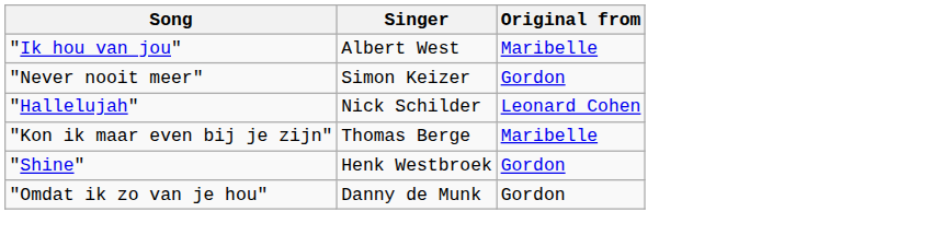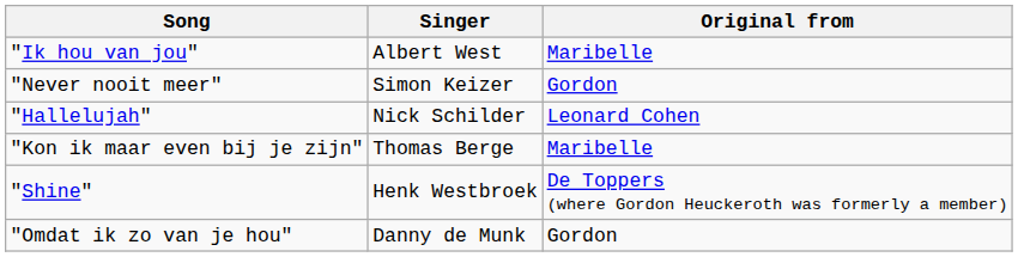 <table class="wikitable">
 <tr>
 <th>Song</th>
 <th>Singer</th>
 <th>Original from</th>
 </tr>
 <tr>
 <td>"<a href='#'>Ik hou van jou</a>"</td>
 <td>Albert West</td>
 <td><a href='#'>Maribelle</a></td>
 </tr>
 <tr>
 <td>"Never nooit meer"</td>
 <td>Simon Keizer</td>
 <td><a href='#'>Gordon</a></td>
 </tr>
 <tr>
 <td>"<a href='#'>Hallelujah</a>"</td>
 <td>Nick Schilder</td>
 <td><a href='#'>Leonard Cohen</a></td>
 </tr>
 <tr>
 <td>"Kon ik maar even bij je zijn"</td>
 <td>Thomas Berge</td>
 <td><a href='#'>Maribelle</a></td>
 </tr>
 <tr>
 <td>"<a href='#'>Shine</a>"</td>
 <td>Henk Westbroek</td>
-<td><a href='#'>Gordon</a></td>
+<td><a href='#'>De Toppers</a><br><small>(where Gordon Heuckeroth was formerly a member)</small></td>
 </tr>
 <tr>
 <td>"Omdat ik zo van je hou"</td>
 <td>Danny de Munk</td>
 <td>Gordon</td>
 </tr>
 </table>
